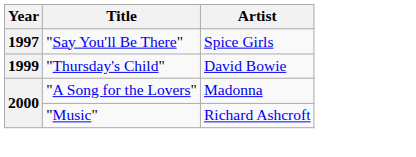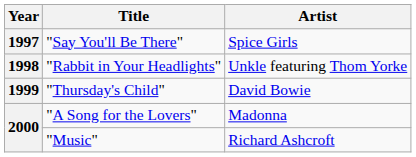 <table class="wikitable unsortable">
 <tr>
 <th>Year</th>
 <th>Title</th>
 <th>Artist</th>
 </tr>
 <tr>
 <th scope="row">1997</th>
 <td>"<a href='#'>Say You'll Be There</a>"</td>
 <td><a href='#'>Spice Girls</a></td>
+</tr>
+<tr>
+<th scope="row">1998</th>
+<td>"<a href='#'>Rabbit in Your Headlights</a>"</td>
+<td><a href='#'>Unkle</a> featuring <a href='#'>Thom Yorke</a></td>
 </tr>
 <tr>
 <th scope="row">1999</th>
 <td>"<a href='#'>Thursday's Child</a>"</td>
 <td><a href='#'>David Bowie</a></td>
 </tr>
 <tr>
 <th scope="row" rowspan="2">2000</th>
 <td>"<a href='#'>A Song for the Lovers</a>"</td>
 <td><a href='#'>Madonna</a></td>
 </tr>
 <tr>
 <td>"<a href='#'>Music</a>"</td>
 <td><a href='#'>Richard Ashcroft</a></td>
 </tr>
 </table>
